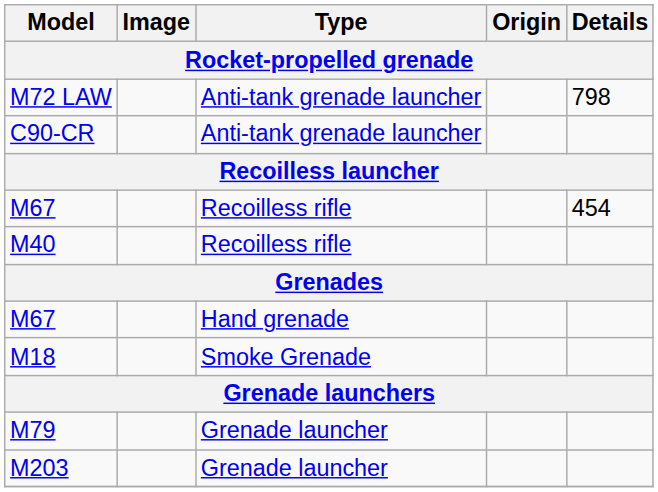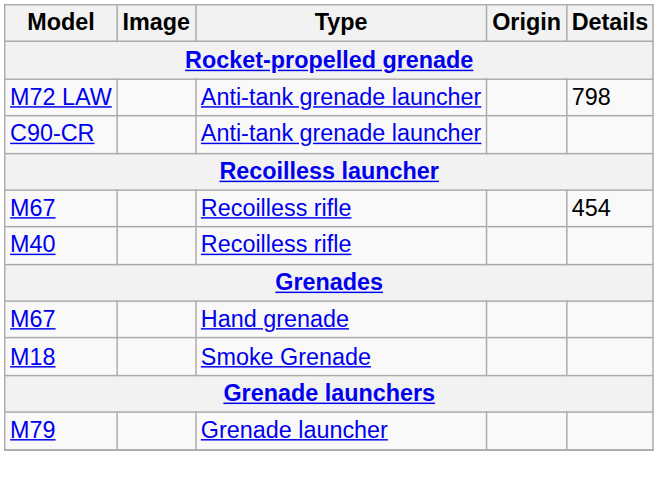 <table class="wikitable">
 <tr>
 <th>Model</th>
 <th>Image</th>
 <th>Type</th>
 <th>Origin</th>
 <th>Details</th>
 </tr>
 <tr>
 <th colspan="5"><a href='#'>Rocket-propelled grenade</a></th>
 </tr>
 <tr>
 <td><a href='#'>M72 LAW</a></td>
 <td></td>
 <td><a href='#'>Anti-tank grenade launcher</a></td>
 <td></td>
 <td>798</td>
 </tr>
 <tr>
 <td><a href='#'>C90-CR</a></td>
 <td></td>
 <td><a href='#'>Anti-tank grenade launcher</a></td>
 <td></td>
 <td></td>
 </tr>
 <tr>
 <th colspan="5"><a href='#'>Recoilless launcher</a></th>
 </tr>
 <tr>
 <td><a href='#'>M67</a></td>
 <td></td>
 <td><a href='#'>Recoilless rifle</a></td>
 <td></td>
 <td>454</td>
 </tr>
 <tr>
 <td><a href='#'>M40</a></td>
 <td></td>
 <td><a href='#'>Recoilless rifle</a></td>
 <td></td>
 <td></td>
 </tr>
 <tr>
 <th colspan="5"><a href='#'>Grenades</a></th>
 </tr>
 <tr>
 <td><a href='#'>M67</a></td>
 <td></td>
 <td><a href='#'>Hand grenade</a></td>
 <td></td>
 <td></td>
 </tr>
 <tr>
 <td><a href='#'>M18</a></td>
 <td></td>
 <td><a href='#'>Smoke Grenade</a></td>
 <td></td>
 <td></td>
 </tr>
 <tr>
 <th colspan="5"><a href='#'>Grenade launchers</a></th>
 </tr>
 <tr>
 <td><a href='#'>M79</a></td>
 <td></td>
 <td><a href='#'>Grenade launcher</a></td>
 <td></td>
 <td></td>
 </tr>
 <tr>
-<td><a href='#'>M203</a></td>
-<td></td>
-<td><a href='#'>Grenade launcher</a></td>
-<td></td>
-<td></td>
-</tr>
-<tr>
 </tr>
 </table>
